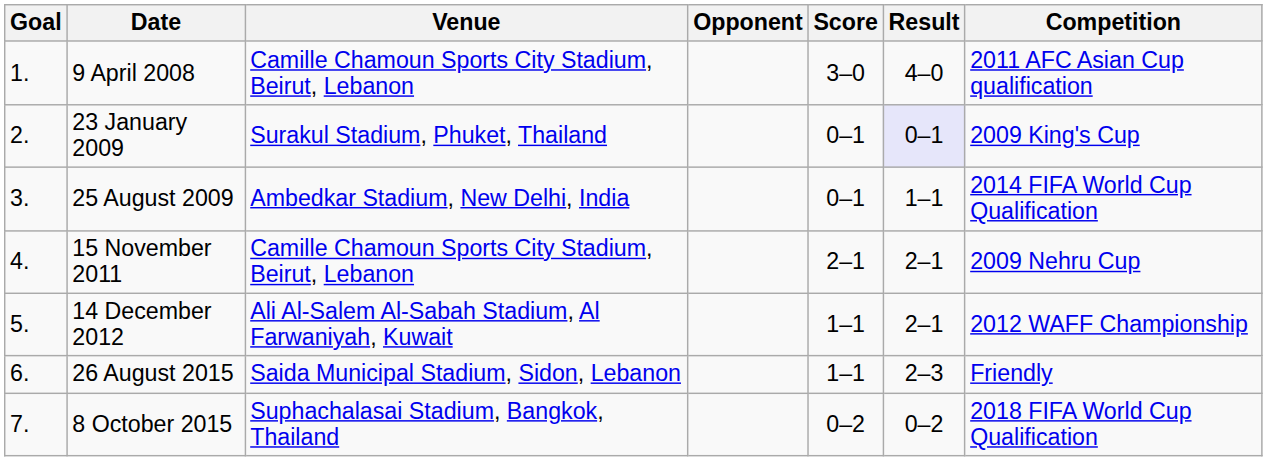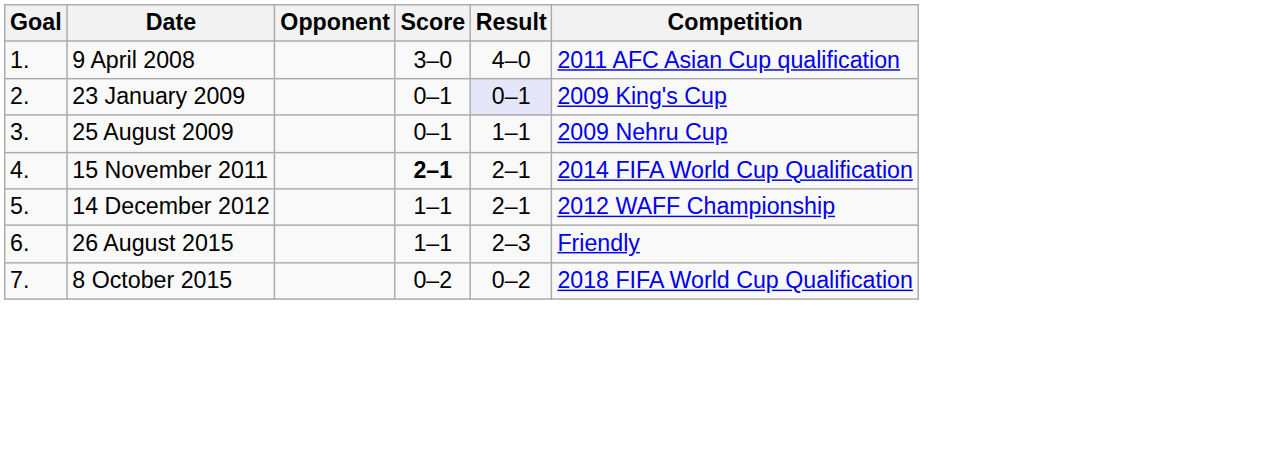 <table class="wikitable">
 <tr>
 <th>Goal</th>
 <th>Date</th>
-<th>Venue</th>
 <th>Opponent</th>
 <th>Score</th>
 <th>Result</th>
 <th>Competition</th>
 </tr>
 <tr>
 <td>1.</td>
 <td>9 April 2008</td>
-<td><a href='#'>Camille Chamoun Sports City Stadium</a>, <a href='#'>Beirut</a>, <a href='#'>Lebanon</a></td>
 <td></td>
 <td align=center>3–0</td>
 <td align="center">4–0</td>
 <td><a href='#'>2011 AFC Asian Cup qualification</a></td>
 </tr>
 <tr>
 <td>2.</td>
 <td>23 January 2009</td>
-<td><a href='#'>Surakul Stadium</a>, <a href='#'>Phuket</a>, <a href='#'>Thailand</a></td>
 <td></td>
 <td align=center>0–1</td>
 <td align="center" style="background: lavender;">0–1</td>
 <td><a href='#'>2009 King's Cup</a></td>
 </tr>
 <tr>
 <td>3.</td>
 <td>25 August 2009</td>
-<td><a href='#'>Ambedkar Stadium</a>, <a href='#'>New Delhi</a>, <a href='#'>India</a></td>
 <td></td>
 <td align=center>0–1</td>
 <td align="center">1–1</td>
-<td><a href='#'>2014 FIFA World Cup Qualification</a></td>
+<td><a href='#'>2009 Nehru Cup</a></td>
 </tr>
 <tr>
 <td>4.</td>
 <td>15 November 2011</td>
-<td><a href='#'>Camille Chamoun Sports City Stadium</a>, <a href='#'>Beirut</a>, <a href='#'>Lebanon</a></td>
 <td></td>
-<td align=center>2–1</td>
+<td align=center><strong>2–1</strong></td>
 <td align="center">2–1</td>
-<td><a href='#'>2009 Nehru Cup</a></td>
+<td><a href='#'>2014 FIFA World Cup Qualification</a></td>
 </tr>
 <tr>
 <td>5.</td>
 <td>14 December 2012</td>
-<td><a href='#'>Ali Al-Salem Al-Sabah Stadium</a>, <a href='#'>Al Farwaniyah</a>, <a href='#'>Kuwait</a></td>
 <td></td>
 <td align=center>1–1</td>
 <td align="center">2–1</td>
 <td><a href='#'>2012 WAFF Championship</a></td>
 </tr>
 <tr>
 <td>6.</td>
 <td>26 August 2015</td>
-<td><a href='#'>Saida Municipal Stadium</a>, <a href='#'>Sidon</a>, <a href='#'>Lebanon</a></td>
 <td></td>
 <td align=center>1–1</td>
 <td align="center">2–3</td>
 <td><a href='#'>Friendly</a></td>
 </tr>
 <tr>
 <td>7.</td>
 <td>8 October 2015</td>
-<td><a href='#'>Suphachalasai Stadium</a>, <a href='#'>Bangkok</a>, <a href='#'>Thailand</a></td>
 <td></td>
 <td align=center>0–2</td>
 <td align="center">0–2</td>
 <td><a href='#'>2018 FIFA World Cup Qualification</a></td>
 </tr>
 </table>
